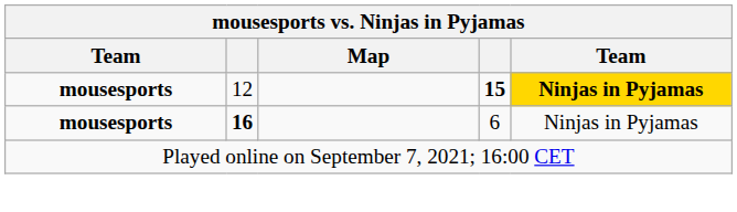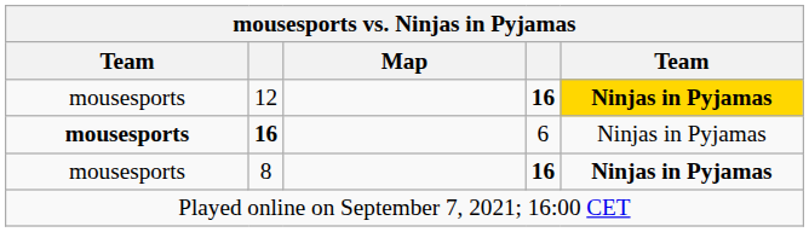 <table class="wikitable plainrowheaders" style="text-align:center;">
 <tr>
 <th scope="col" colspan="5">mousesports vs. Ninjas in Pyjamas</th>
 </tr>
 <tr>
 <th scope="col" style="width:10em;">Team</th>
 <th scope="col"></th>
 <th scope="col" style="width:10em;">Map</th>
 <th scope="col"></th>
 <th scope="col" style="width:10em;">Team</th>
 </tr>
 <tr>
-<td><strong>mousesports</strong></td>
+<td>mousesports</td>
 <td>12</td>
 <td></td>
-<td><strong>15</strong></td>
+<td><strong>16</strong></td>
 <td style="background: gold;"><strong>Ninjas in Pyjamas</strong></td>
 </tr>
 <tr>
 <td><strong>mousesports</strong></td>
 <td><strong>16</strong></td>
 <td></td>
 <td>6</td>
 <td>Ninjas in Pyjamas</td>
 </tr>
 <tr>
+<td>mousesports</td>
+<td>8</td>
+<td></td>
+<td><strong>16</strong></td>
+<td><strong>Ninjas in Pyjamas</strong></td>
+</tr>
+<tr>
 <td colspan="5">Played online on September 7, 2021; 16:00 <a href='#'>CET</a></td>
 </tr>
 </table>
